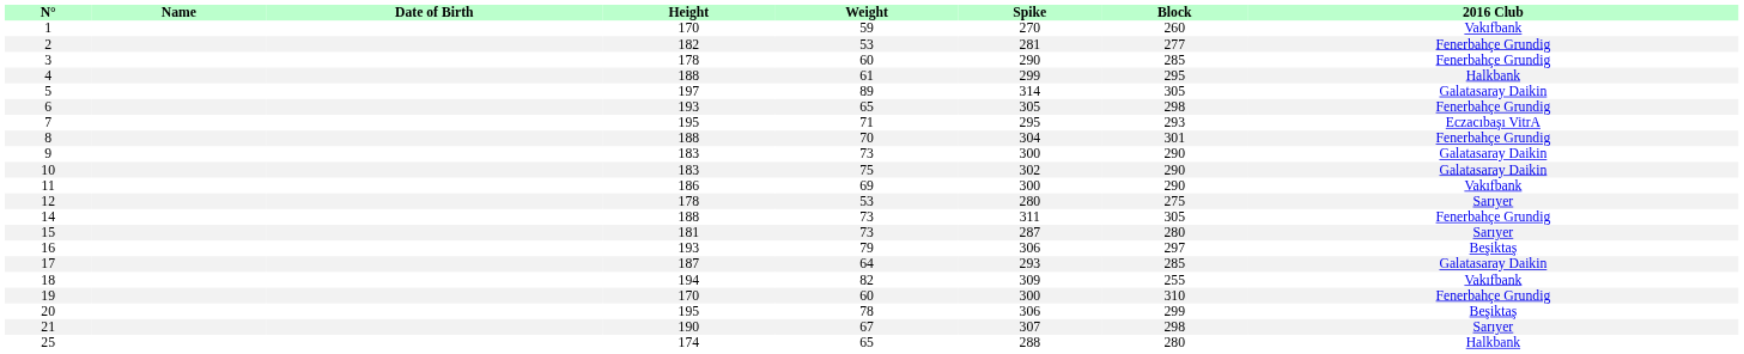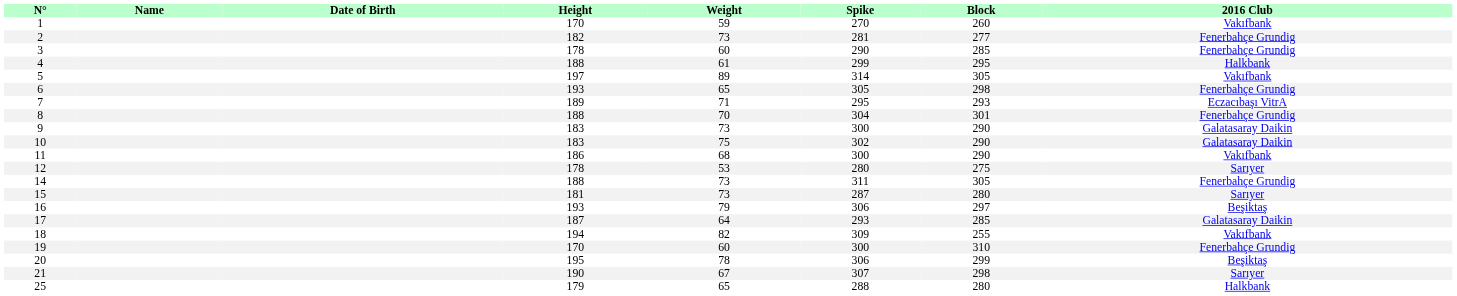 <table style="text-align:center; border:none;" cellpadding=0 cellspacing=0 width=100%>
 <tr style="background: #bbffcc;">
 <th width="5%">N°</th>
 <th width=200px>Name</th>
 <th>Date of Birth</th>
 <th>Height</th>
 <th>Weight</th>
 <th>Spike</th>
 <th>Block</th>
 <th>2016 Club</th>
 </tr>
 <tr>
 <td>1</td>
 <td></td>
 <td></td>
 <td>170</td>
 <td>59</td>
 <td>270</td>
 <td>260</td>
 <td><a href='#'>Vakıfbank</a></td>
 </tr>
 <tr bgcolor="#f2f2f2">
 <td>2</td>
 <td></td>
 <td></td>
 <td>182</td>
-<td>53</td>
+<td>73</td>
 <td>281</td>
 <td>277</td>
 <td><a href='#'>Fenerbahçe Grundig</a></td>
 </tr>
 <tr>
 <td>3</td>
 <td></td>
 <td></td>
 <td>178</td>
 <td>60</td>
 <td>290</td>
 <td>285</td>
 <td><a href='#'>Fenerbahçe Grundig</a></td>
 </tr>
 <tr bgcolor="#f2f2f2">
 <td>4</td>
 <td></td>
 <td></td>
 <td>188</td>
 <td>61</td>
 <td>299</td>
 <td>295</td>
 <td><a href='#'>Halkbank</a></td>
 </tr>
 <tr>
 <td>5</td>
 <td></td>
 <td></td>
 <td>197</td>
 <td>89</td>
 <td>314</td>
 <td>305</td>
-<td><a href='#'>Galatasaray Daikin</a></td>
+<td><a href='#'>Vakıfbank</a></td>
 </tr>
 <tr bgcolor="#f2f2f2">
 <td>6</td>
 <td></td>
 <td></td>
 <td>193</td>
 <td>65</td>
 <td>305</td>
 <td>298</td>
 <td><a href='#'>Fenerbahçe Grundig</a></td>
 </tr>
 <tr>
 <td>7</td>
 <td></td>
 <td></td>
-<td>195</td>
+<td>189</td>
 <td>71</td>
 <td>295</td>
 <td>293</td>
 <td><a href='#'>Eczacıbaşı VitrA</a></td>
 </tr>
 <tr bgcolor="#f2f2f2">
 <td>8</td>
 <td></td>
 <td></td>
 <td>188</td>
 <td>70</td>
 <td>304</td>
 <td>301</td>
 <td><a href='#'>Fenerbahçe Grundig</a></td>
 </tr>
 <tr>
 <td>9</td>
 <td></td>
 <td></td>
 <td>183</td>
 <td>73</td>
 <td>300</td>
 <td>290</td>
 <td><a href='#'>Galatasaray Daikin</a></td>
 </tr>
 <tr bgcolor="#f2f2f2">
 <td>10</td>
 <td></td>
 <td></td>
 <td>183</td>
 <td>75</td>
 <td>302</td>
 <td>290</td>
 <td><a href='#'>Galatasaray Daikin</a></td>
 </tr>
 <tr>
 <td>11</td>
 <td></td>
 <td></td>
 <td>186</td>
-<td>69</td>
+<td>68</td>
 <td>300</td>
 <td>290</td>
 <td><a href='#'>Vakıfbank</a></td>
 </tr>
 <tr bgcolor="#f2f2f2">
 <td>12</td>
 <td></td>
 <td></td>
 <td>178</td>
 <td>53</td>
 <td>280</td>
 <td>275</td>
 <td><a href='#'>Sarıyer</a></td>
 </tr>
 <tr>
 <td>14</td>
 <td></td>
 <td></td>
 <td>188</td>
 <td>73</td>
 <td>311</td>
 <td>305</td>
 <td><a href='#'>Fenerbahçe Grundig</a></td>
 </tr>
 <tr bgcolor="#f2f2f2">
 <td>15</td>
 <td></td>
 <td></td>
 <td>181</td>
 <td>73</td>
 <td>287</td>
 <td>280</td>
 <td><a href='#'>Sarıyer</a></td>
 </tr>
 <tr>
 <td>16</td>
 <td></td>
 <td></td>
 <td>193</td>
 <td>79</td>
 <td>306</td>
 <td>297</td>
 <td><a href='#'>Beşiktaş</a></td>
 </tr>
 <tr bgcolor="#f2f2f2">
 <td>17</td>
 <td></td>
 <td></td>
 <td>187</td>
 <td>64</td>
 <td>293</td>
 <td>285</td>
 <td><a href='#'>Galatasaray Daikin</a></td>
 </tr>
 <tr>
 <td>18</td>
 <td></td>
 <td></td>
 <td>194</td>
 <td>82</td>
 <td>309</td>
 <td>255</td>
 <td><a href='#'>Vakıfbank</a></td>
 </tr>
 <tr bgcolor="#f2f2f2">
 <td>19</td>
 <td></td>
 <td></td>
 <td>170</td>
 <td>60</td>
 <td>300</td>
 <td>310</td>
 <td><a href='#'>Fenerbahçe Grundig</a></td>
 </tr>
 <tr>
 <td>20</td>
 <td></td>
 <td></td>
 <td>195</td>
 <td>78</td>
 <td>306</td>
 <td>299</td>
 <td><a href='#'>Beşiktaş</a></td>
 </tr>
 <tr bgcolor="#f2f2f2">
 <td>21</td>
 <td></td>
 <td></td>
 <td>190</td>
 <td>67</td>
 <td>307</td>
 <td>298</td>
 <td><a href='#'>Sarıyer</a></td>
 </tr>
 <tr>
 <td>25</td>
 <td></td>
 <td></td>
-<td>174</td>
+<td>179</td>
 <td>65</td>
 <td>288</td>
 <td>280</td>
 <td><a href='#'>Halkbank</a></td>
 </tr>
 </table>
